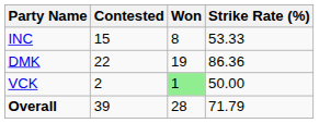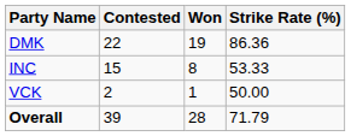 <table class="wikitable">
 <tr>
 <th>Party Name</th>
 <th>Contested</th>
 <th>Won</th>
 <th>Strike Rate (%)</th>
 </tr>
 <tr>
+<td><a href='#'>DMK</a></td>
+<td>22</td>
+<td>19</td>
+<td>86.36</td>
+</tr>
+<tr>
 <td><a href='#'>INC</a></td>
 <td>15</td>
 <td>8</td>
 <td>53.33</td>
 </tr>
 <tr>
-<td><a href='#'>DMK</a></td>
-<td>22</td>
-<td>19</td>
-<td>86.36</td>
-</tr>
-<tr>
 <td><a href='#'>VCK</a></td>
 <td>2</td>
-<td style="background: lightgreen;">1</td>
+<td>1</td>
 <td>50.00</td>
 </tr>
 <tr>
 <td><strong>Overall</strong></td>
 <td>39</td>
 <td>28</td>
 <td>71.79</td>
 </tr>
 </table>
